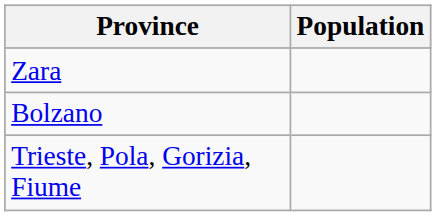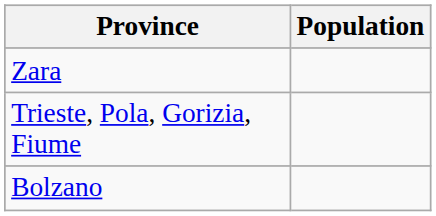 <table class="wikitable sortable" align=left style="text-align: right" width=250px>
 <tr>
 <th align=left>Province</th>
 <th>Population</th>
 </tr>
 <tr>
 <td align=left><a href='#'>Zara</a></td>
 <td></td>
 </tr>
 <tr>
+<td align=left><a href='#'>Trieste</a>, <a href='#'>Pola</a>, <a href='#'>Gorizia</a>, <a href='#'>Fiume</a></td>
+<td></td>
+</tr>
+<tr>
 <td align=left><a href='#'>Bolzano</a></td>
 <td></td>
 </tr>
-<tr>
-<td align=left><a href='#'>Trieste</a>, <a href='#'>Pola</a>, <a href='#'>Gorizia</a>, <a href='#'>Fiume</a></td>
-<td></td>
-</tr>
 </table>
